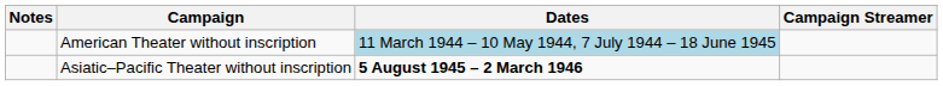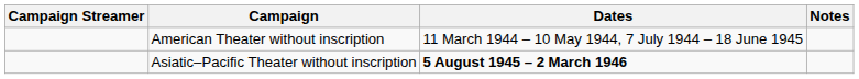 <table class="wikitable">
 <tr style="background:#efefef;">
-<th>Notes</th>
+<th>Campaign Streamer</th>
 <th>Campaign</th>
 <th>Dates</th>
-<th>Campaign Streamer</th>
+<th>Notes</th>
 </tr>
 <tr>
 <td></td>
 <td>American Theater without inscription</td>
-<td style="background: lightblue;">11 March 1944 – 10 May 1944, 7 July 1944 – 18 June 1945</td>
+<td>11 March 1944 – 10 May 1944, 7 July 1944 – 18 June 1945</td>
 <td></td>
 </tr>
 <tr>
 <td></td>
 <td>Asiatic–Pacific Theater without inscription</td>
 <td><strong>5 August 1945 – 2 March 1946</strong></td>
 <td></td>
 </tr>
 </table>
